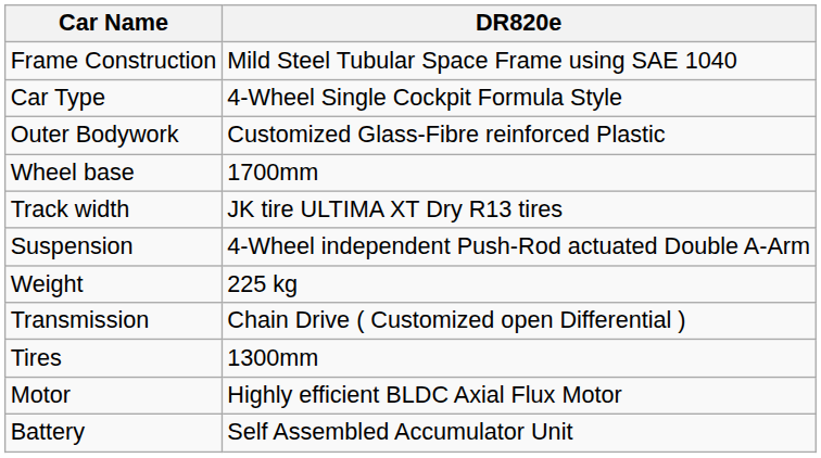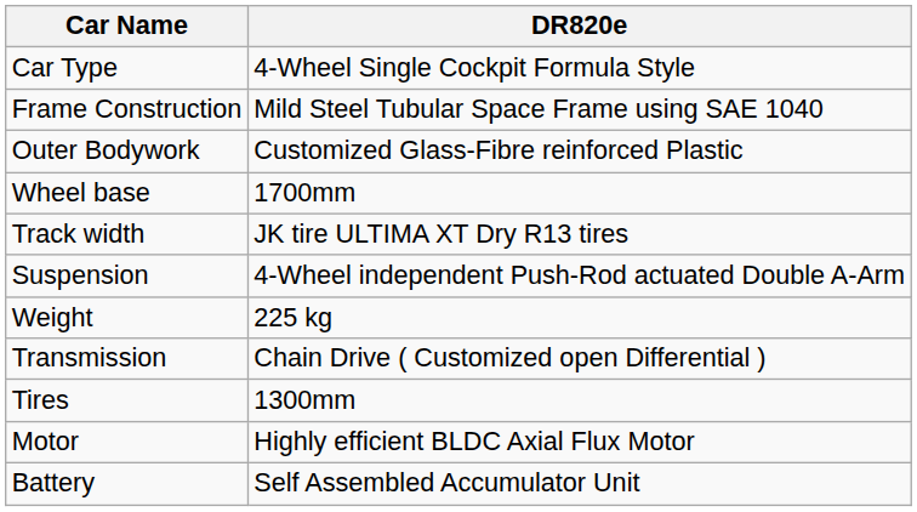 <table class="wikitable">
 <tr>
 <th>Car Name</th>
 <th>DR820e</th>
 </tr>
 <tr>
+<td>Car Type</td>
+<td>4-Wheel Single Cockpit Formula Style</td>
+</tr>
+<tr>
 <td>Frame Construction</td>
 <td>Mild Steel Tubular Space Frame using SAE 1040</td>
-</tr>
-<tr>
-<td>Car Type</td>
-<td>4-Wheel Single Cockpit Formula Style</td>
 </tr>
 <tr>
 <td>Outer Bodywork</td>
 <td>Customized Glass-Fibre reinforced Plastic</td>
 </tr>
 <tr>
 <td>Wheel base</td>
 <td>1700mm</td>
 </tr>
 <tr>
 <td>Track width</td>
 <td>JK tire ULTIMA XT Dry R13 tires</td>
 </tr>
 <tr>
 <td>Suspension</td>
 <td>4-Wheel independent Push-Rod actuated Double A-Arm</td>
 </tr>
 <tr>
 <td>Weight</td>
 <td>225 kg</td>
 </tr>
 <tr>
 <td>Transmission</td>
 <td>Chain Drive ( Customized open Differential )</td>
 </tr>
 <tr>
 <td>Tires</td>
 <td>1300mm</td>
 </tr>
 <tr>
 <td>Motor</td>
 <td>Highly efficient BLDC Axial Flux Motor</td>
 </tr>
 <tr>
 <td>Battery</td>
 <td>Self Assembled Accumulator Unit</td>
 </tr>
 </table>
